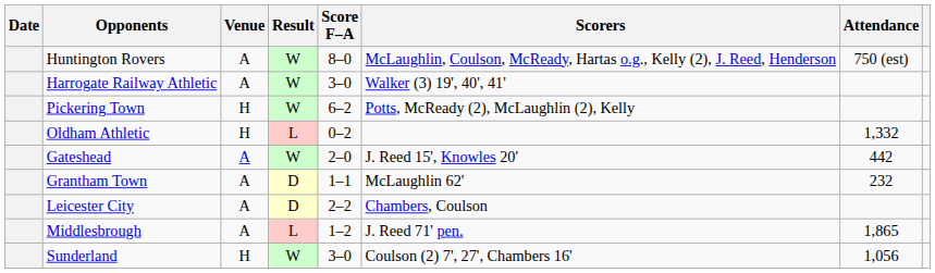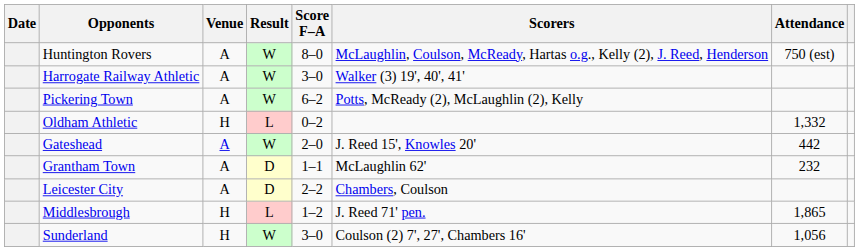 <table class="wikitable plainrowheaders sortable" style="text-align:center">
 <tr>
 <th scope=col>Date</th>
 <th scope=col>Opponents</th>
 <th scope=col>Venue</th>
 <th scope=col>Result</th>
 <th scope=col>Score<br>F–A</th>
 <th scope=col class=unsortable>Scorers</th>
 <th scope=col>Attendance</th>
 <th scope=col class=unsortable></th>
 </tr>
 <tr>
 <th scope=row></th>
 <td align=left>Huntington Rovers</td>
 <td>A</td>
 <td style=background-color:#CCFFCC>W</td>
 <td>8–0</td>
 <td align=left><a href='#'>McLaughlin</a>, <a href='#'>Coulson</a>, <a href='#'>McReady</a>, Hartas <a href='#'>o.g</a>., Kelly (2), <a href='#'>J. Reed</a>, <a href='#'>Henderson</a></td>
 <td>750 (est)</td>
 <td></td>
 </tr>
 <tr>
 <th scope=row></th>
 <td align=left><a href='#'>Harrogate Railway Athletic</a></td>
 <td>A</td>
 <td style=background-color:#CCFFCC>W</td>
 <td>3–0</td>
 <td align=left><a href='#'>Walker</a> (3) 19', 40', 41'</td>
 <td></td>
 <td></td>
 </tr>
 <tr>
 <th scope=row></th>
 <td align=left><a href='#'>Pickering Town</a></td>
-<td>H</td>
+<td>A</td>
 <td style=background-color:#CCFFCC>W</td>
 <td>6–2</td>
 <td align=left><a href='#'>Potts</a>, McReady (2), McLaughlin (2), Kelly</td>
 <td></td>
 <td></td>
 </tr>
 <tr>
 <th scope=row></th>
 <td align=left><a href='#'>Oldham Athletic</a></td>
 <td>H</td>
 <td style=background-color:#FFCCCC>L</td>
 <td>0–2</td>
 <td align=left></td>
 <td>1,332</td>
 <td></td>
 </tr>
 <tr>
 <th scope=row></th>
 <td align=left><a href='#'>Gateshead</a></td>
 <td><a href='#'>A</a></td>
 <td style=background-color:#CCFFCC>W</td>
 <td>2–0</td>
 <td align=left>J. Reed 15', <a href='#'>Knowles</a> 20'</td>
 <td>442</td>
 <td></td>
 </tr>
 <tr>
 <th scope=row></th>
 <td align=left><a href='#'>Grantham Town</a></td>
 <td>A</td>
 <td style=background-color:#FFFFCC>D</td>
 <td>1–1</td>
 <td align=left>McLaughlin 62'</td>
 <td>232</td>
 <td></td>
 </tr>
 <tr>
 <th scope=row></th>
 <td align=left><a href='#'>Leicester City</a></td>
 <td>A</td>
 <td style=background-color:#FFFFCC>D</td>
 <td>2–2</td>
 <td align=left><a href='#'>Chambers</a>, Coulson</td>
 <td></td>
 <td></td>
 </tr>
 <tr>
 <th scope=row></th>
 <td align=left><a href='#'>Middlesbrough</a></td>
-<td>A</td>
+<td>H</td>
 <td style=background-color:#FFCCCC>L</td>
 <td>1–2</td>
 <td align=left>J. Reed 71' <a href='#'>pen.</a></td>
 <td>1,865</td>
 <td></td>
 </tr>
 <tr>
 <th scope=row></th>
 <td align=left><a href='#'>Sunderland</a></td>
 <td>H</td>
 <td style=background-color:#CCFFCC>W</td>
 <td>3–0</td>
 <td align=left>Coulson (2) 7', 27', Chambers 16'</td>
 <td>1,056</td>
 <td></td>
 </tr>
 </table>
